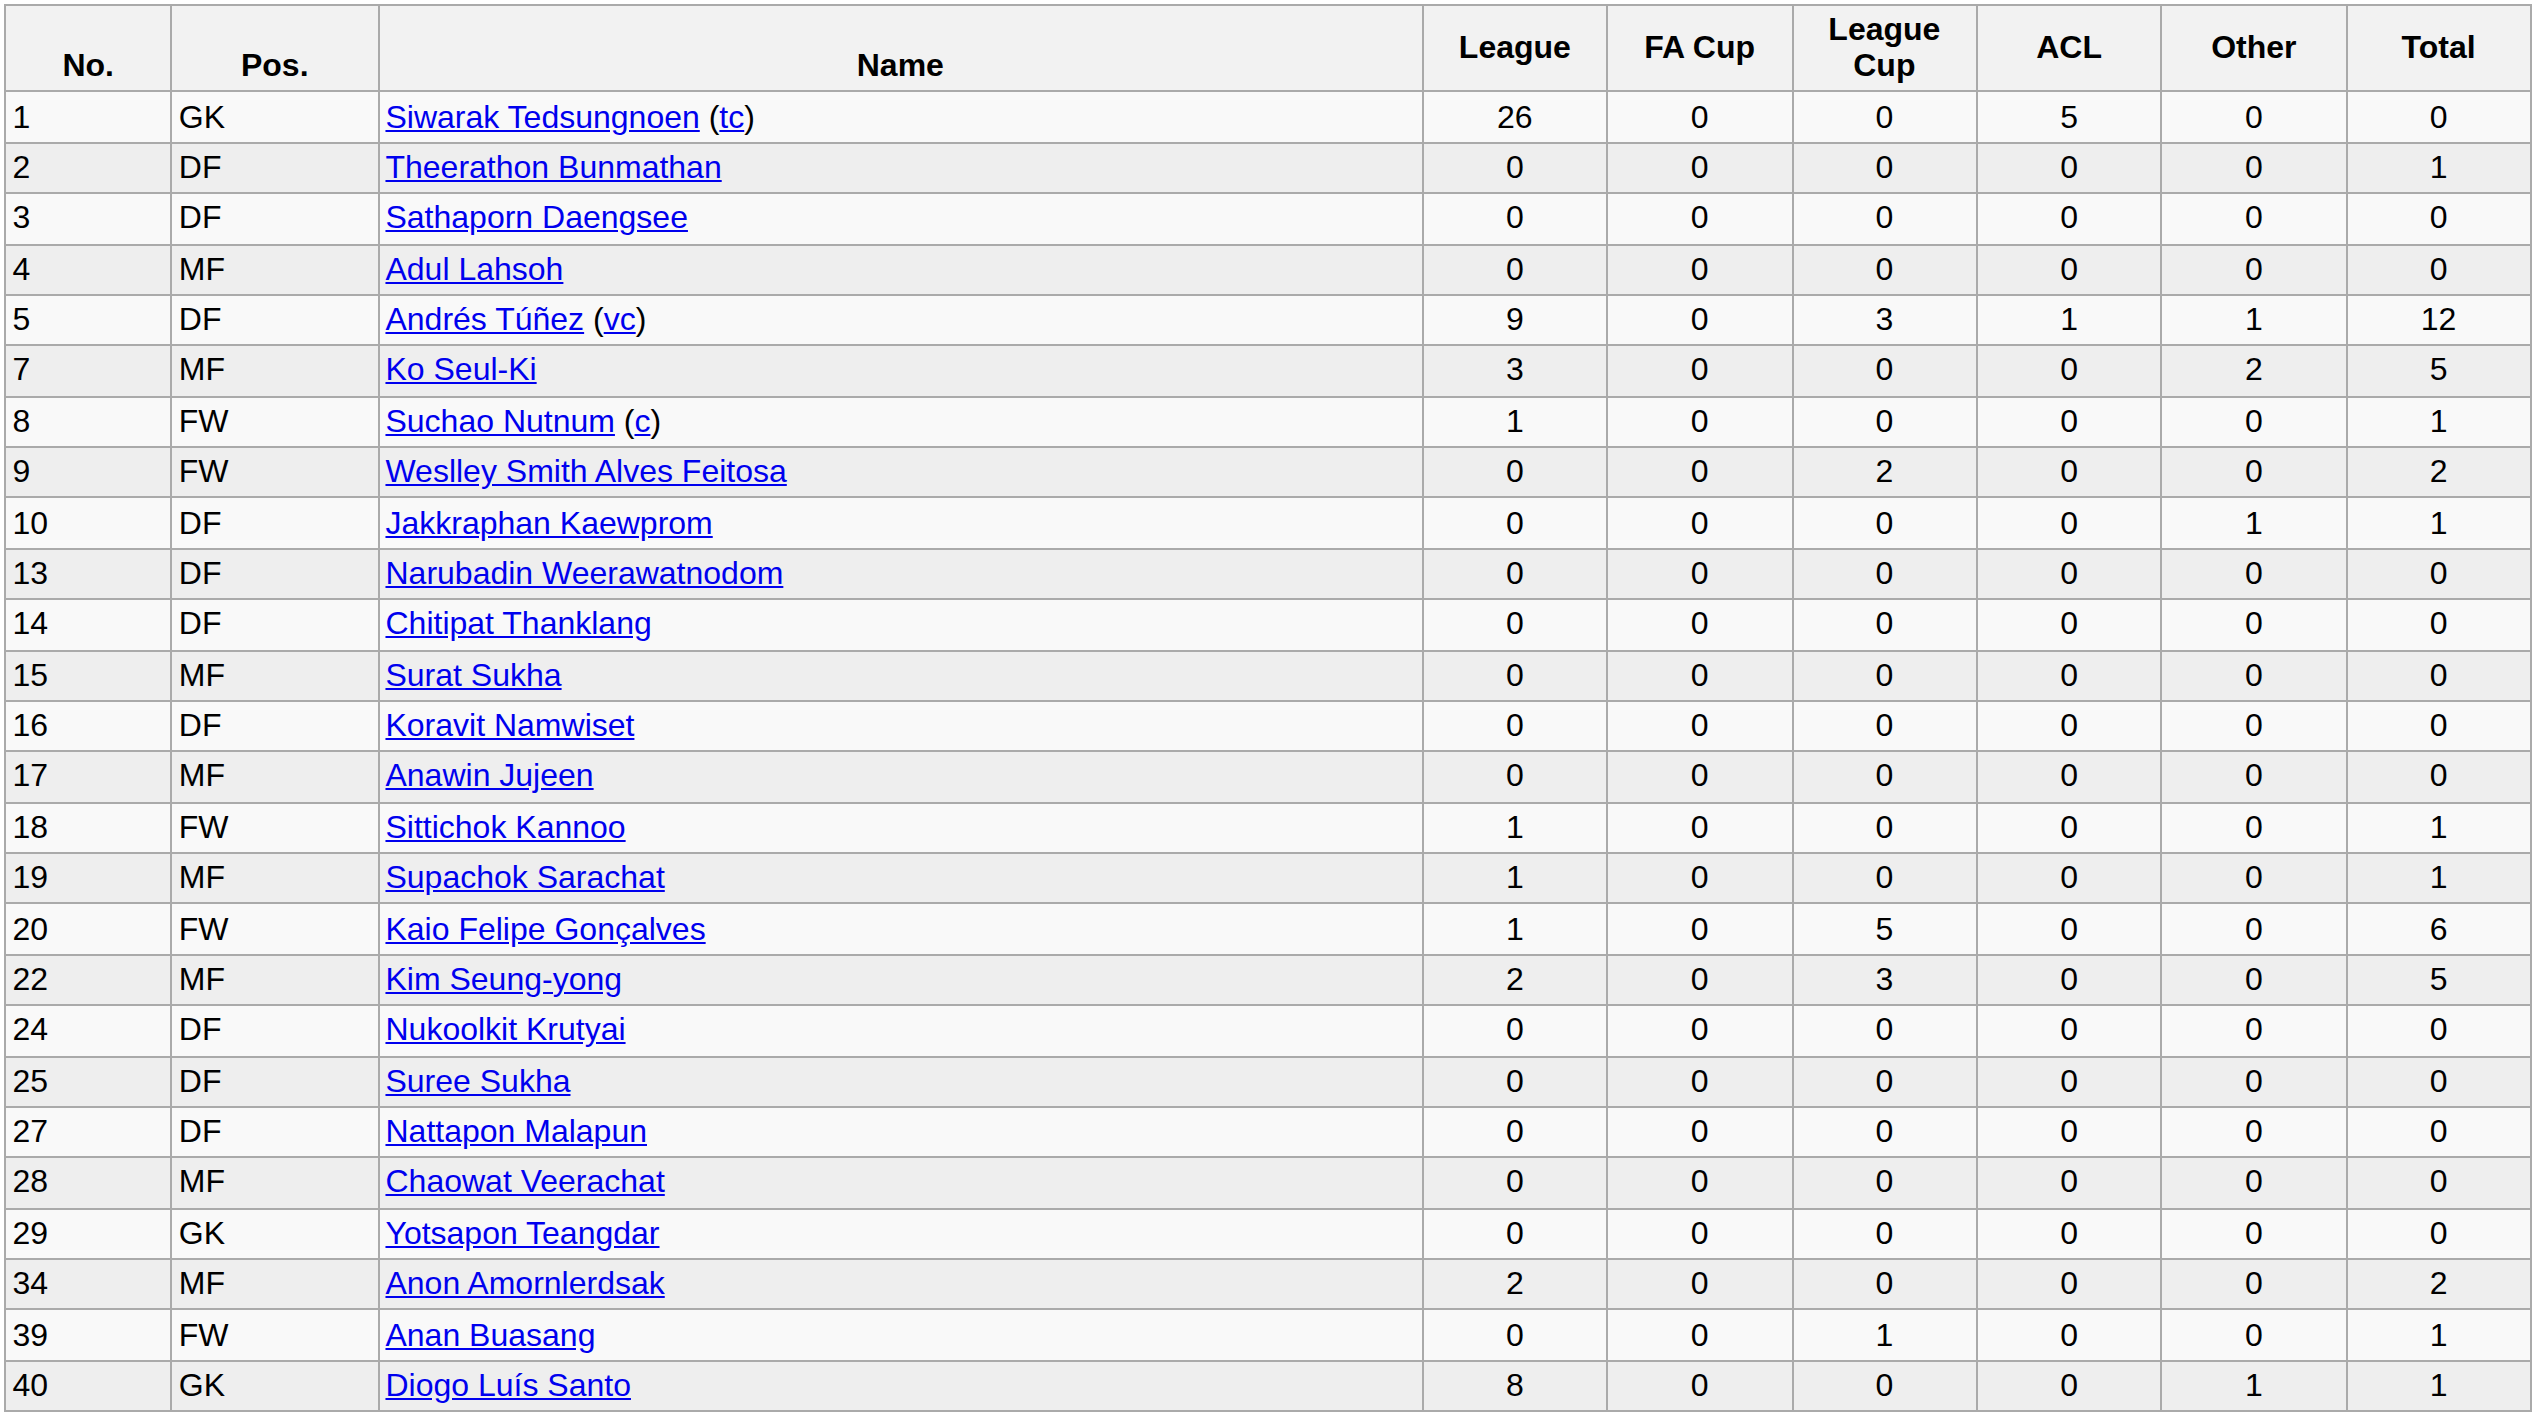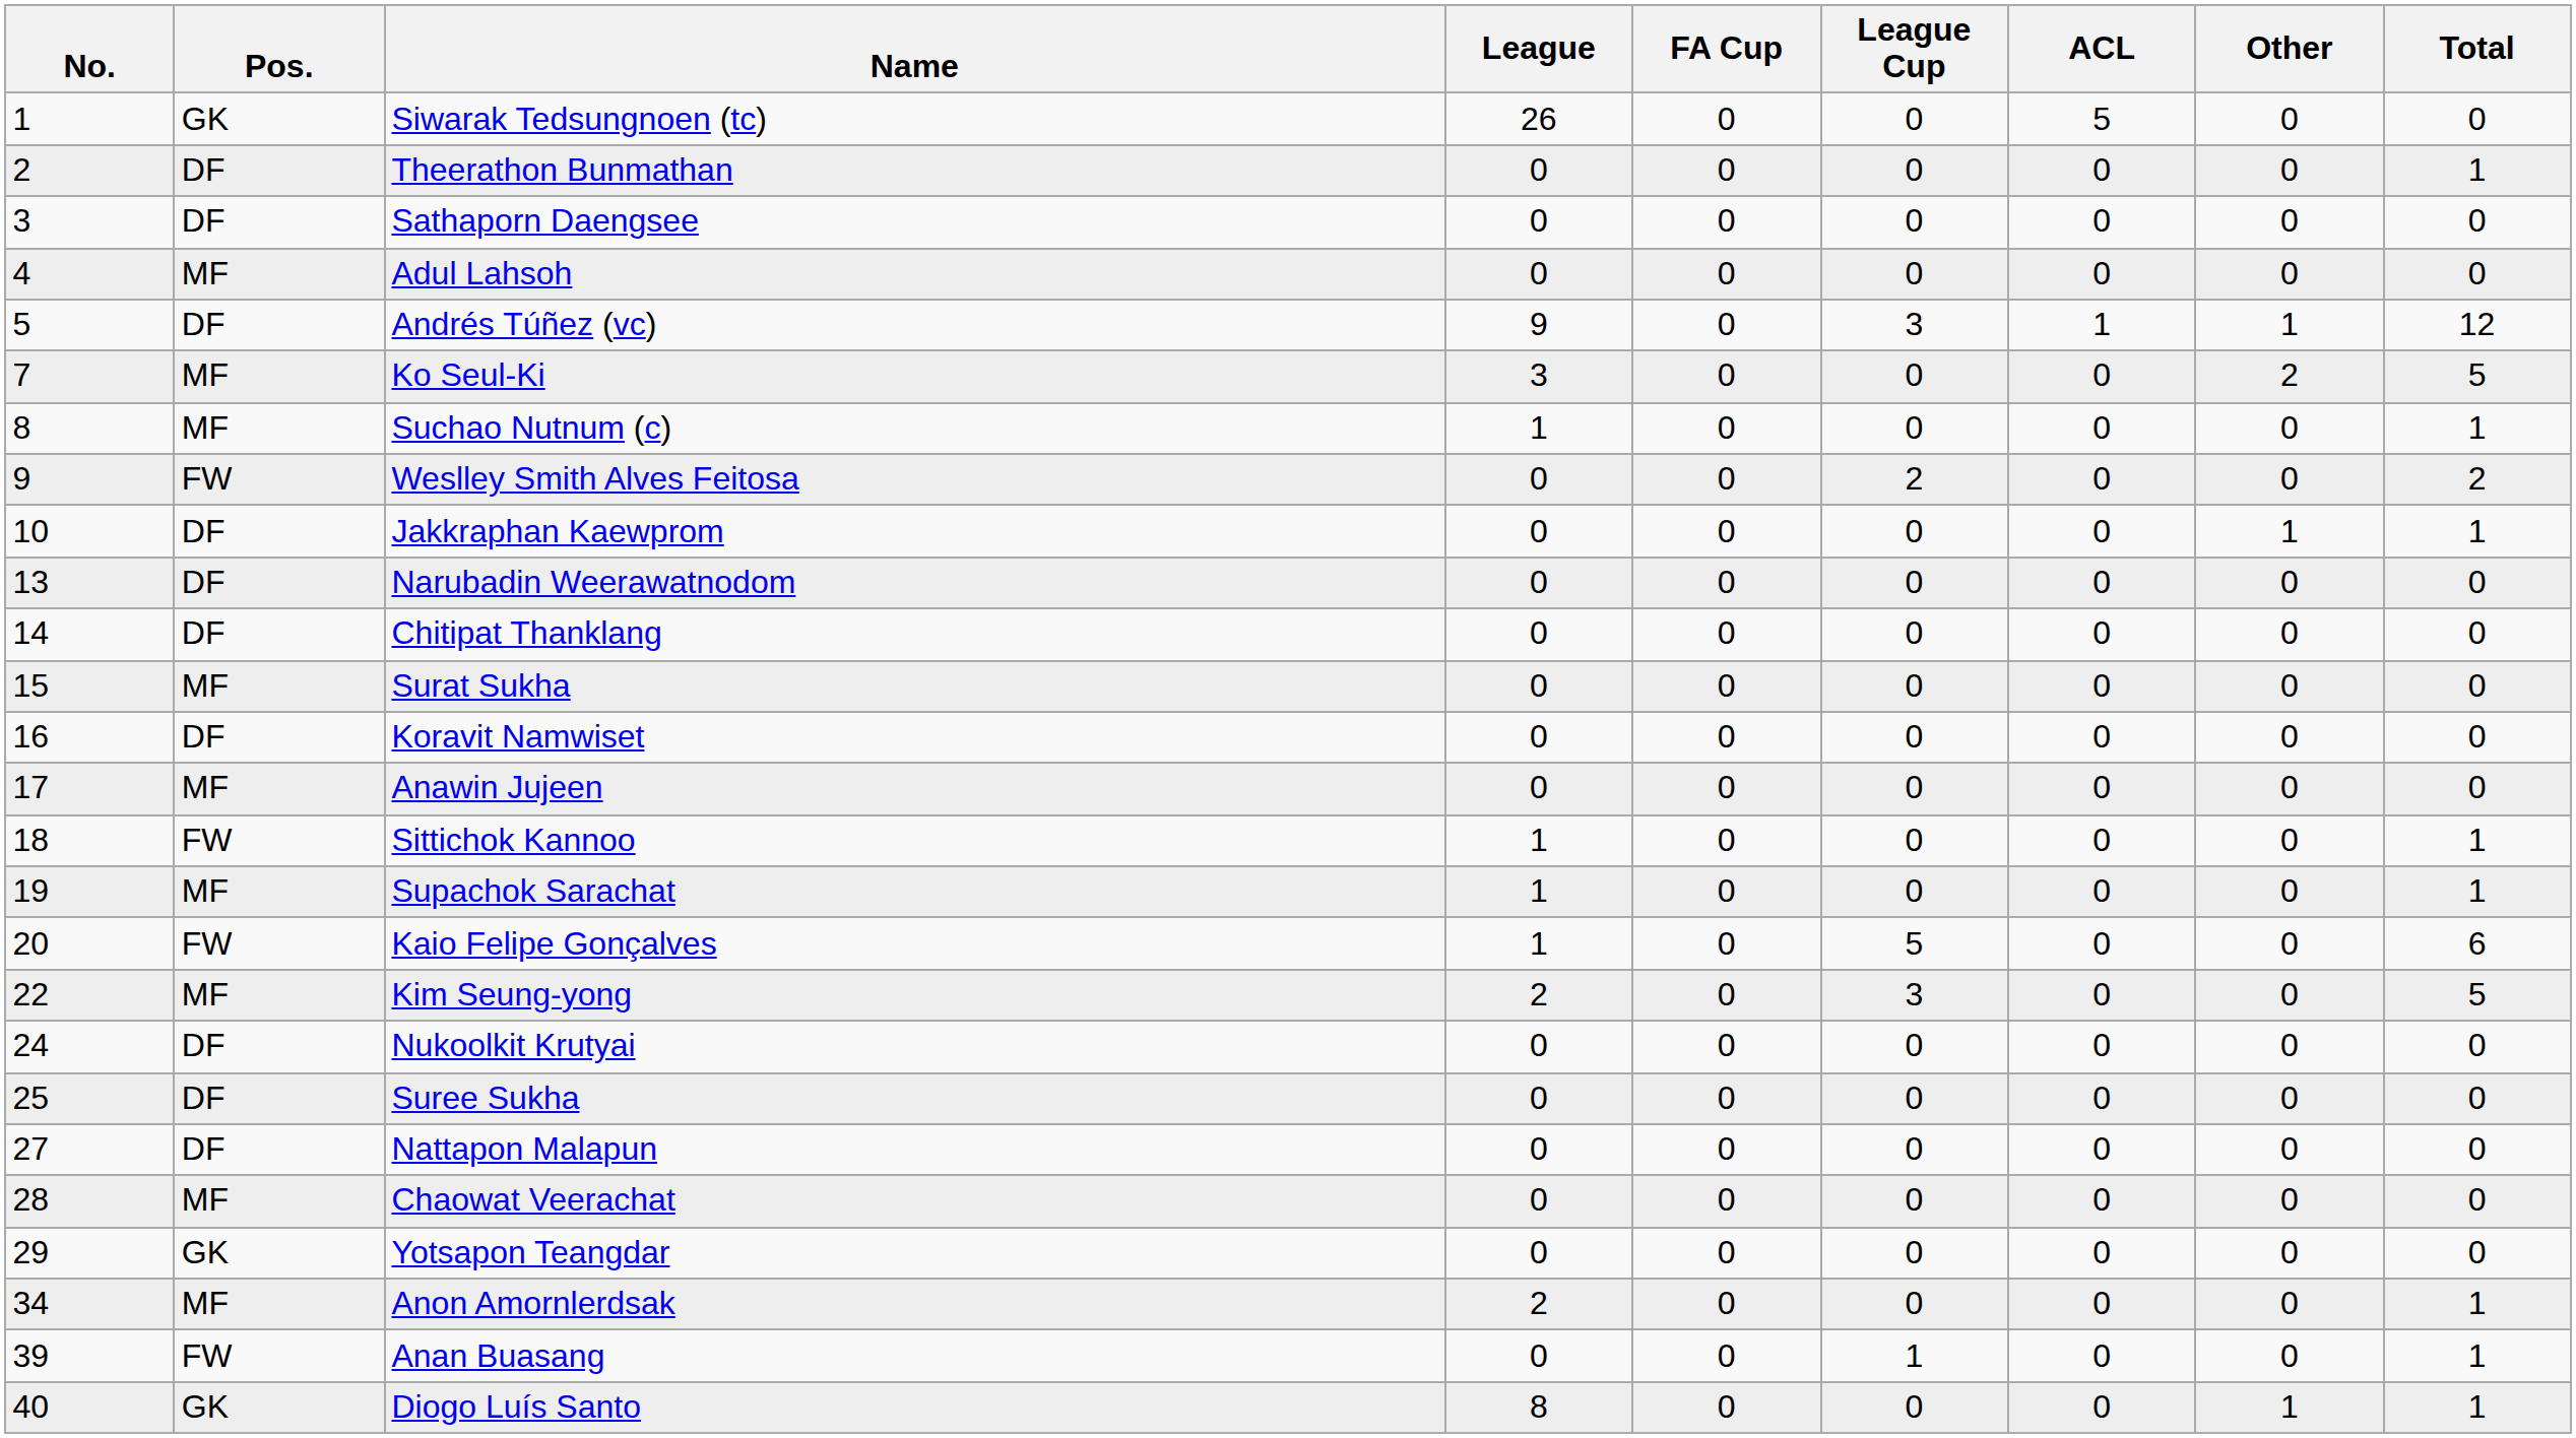 <table width=100% class="wikitable" style="text-align:center">
 <tr>
 <th rowspan="1" valign="bottom">No.</th>
 <th rowspan="1" valign="bottom">Pos.</th>
 <th rowspan="1" valign="bottom">Name</th>
 <th rowspan="1" width="85">League</th>
 <th rowspan="1" width="85">FA Cup</th>
 <th rowspan="1" width="85">League Cup</th>
 <th rowspan="1" width="85">ACL</th>
 <th rowspan="1" width="85">Other</th>
 <th rowspan="1" width="85">Total</th>
 </tr>
 <tr>
 <td align="left">1</td>
 <td align="left">GK</td>
 <td align="left"> <a href='#'>Siwarak Tedsungnoen</a> (<a href='#'>tc</a>)</td>
 <td>26</td>
 <td>0</td>
 <td>0</td>
 <td>5</td>
 <td>0</td>
 <td>0</td>
 </tr>
 <tr style="background:#EEEEEE;">
 <td align="left">2</td>
 <td align="left">DF</td>
 <td align="left"> <a href='#'>Theerathon Bunmathan</a></td>
 <td>0</td>
 <td>0</td>
 <td>0</td>
 <td>0</td>
 <td>0</td>
 <td>1</td>
 </tr>
 <tr>
 <td align="left">3</td>
 <td align="left">DF</td>
 <td align="left"> <a href='#'>Sathaporn Daengsee</a></td>
 <td>0</td>
 <td>0</td>
 <td>0</td>
 <td>0</td>
 <td>0</td>
 <td>0</td>
 </tr>
 <tr style="background:#EEEEEE;">
 <td align="left">4</td>
 <td align="left">MF</td>
 <td align="left"> <a href='#'>Adul Lahsoh</a></td>
 <td>0</td>
 <td>0</td>
 <td>0</td>
 <td>0</td>
 <td>0</td>
 <td>0</td>
 </tr>
 <tr>
 <td align="left">5</td>
 <td align="left">DF</td>
 <td align="left"> <a href='#'>Andrés Túñez</a> (<a href='#'>vc</a>)</td>
 <td>9</td>
 <td>0</td>
 <td>3</td>
 <td>1</td>
 <td>1</td>
 <td>12</td>
 </tr>
 <tr style="background:#EEEEEE;">
 <td align="left">7</td>
 <td align="left">MF</td>
 <td align="left"> <a href='#'>Ko Seul-Ki</a></td>
 <td>3</td>
 <td>0</td>
 <td>0</td>
 <td>0</td>
 <td>2</td>
 <td>5</td>
 </tr>
 <tr>
 <td align="left">8</td>
-<td align="left">FW</td>
+<td align="left">MF</td>
 <td align="left"> <a href='#'>Suchao Nutnum</a> (<a href='#'>c</a>)</td>
 <td>1</td>
 <td>0</td>
 <td>0</td>
 <td>0</td>
 <td>0</td>
 <td>1</td>
 </tr>
 <tr style="background:#EEEEEE;">
 <td align="left">9</td>
 <td align="left">FW</td>
 <td align="left"> <a href='#'>Weslley Smith Alves Feitosa</a></td>
 <td>0</td>
 <td>0</td>
 <td>2</td>
 <td>0</td>
 <td>0</td>
 <td>2</td>
 </tr>
 <tr>
 <td align="left">10</td>
 <td align="left">DF</td>
 <td align="left"> <a href='#'>Jakkraphan Kaewprom</a></td>
 <td>0</td>
 <td>0</td>
 <td>0</td>
 <td>0</td>
 <td>1</td>
 <td>1</td>
 </tr>
 <tr style="background:#EEEEEE;">
 <td align="left">13</td>
 <td align="left">DF</td>
 <td align="left"> <a href='#'>Narubadin Weerawatnodom</a></td>
 <td>0</td>
 <td>0</td>
 <td>0</td>
 <td>0</td>
 <td>0</td>
 <td>0</td>
 </tr>
 <tr>
 <td align="left">14</td>
 <td align="left">DF</td>
 <td align="left"> <a href='#'>Chitipat Thanklang</a></td>
 <td>0</td>
 <td>0</td>
 <td>0</td>
 <td>0</td>
 <td>0</td>
 <td>0</td>
 </tr>
 <tr style="background:#EEEEEE;">
 <td align="left">15</td>
 <td align="left">MF</td>
 <td align="left"> <a href='#'>Surat Sukha</a></td>
 <td>0</td>
 <td>0</td>
 <td>0</td>
 <td>0</td>
 <td>0</td>
 <td>0</td>
 </tr>
 <tr>
 <td align="left">16</td>
 <td align="left">DF</td>
 <td align="left"> <a href='#'>Koravit Namwiset</a></td>
 <td>0</td>
 <td>0</td>
 <td>0</td>
 <td>0</td>
 <td>0</td>
 <td>0</td>
 </tr>
 <tr style="background:#EEEEEE;">
 <td align="left">17</td>
 <td align="left">MF</td>
 <td align="left"> <a href='#'>Anawin Jujeen</a></td>
 <td>0</td>
 <td>0</td>
 <td>0</td>
 <td>0</td>
 <td>0</td>
 <td>0</td>
 </tr>
 <tr>
 <td align="left">18</td>
 <td align="left">FW</td>
 <td align="left"> <a href='#'>Sittichok Kannoo</a></td>
 <td>1</td>
 <td>0</td>
 <td>0</td>
 <td>0</td>
 <td>0</td>
 <td>1</td>
 </tr>
 <tr style="background:#EEEEEE;">
 <td align="left">19</td>
 <td align="left">MF</td>
 <td align="left"> <a href='#'>Supachok Sarachat</a></td>
 <td>1</td>
 <td>0</td>
 <td>0</td>
 <td>0</td>
 <td>0</td>
 <td>1</td>
 </tr>
 <tr>
 <td align="left">20</td>
 <td align="left">FW</td>
 <td align="left"> <a href='#'>Kaio Felipe Gonçalves</a></td>
 <td>1</td>
 <td>0</td>
 <td>5</td>
 <td>0</td>
 <td>0</td>
 <td>6</td>
 </tr>
 <tr style="background:#EEEEEE;">
 <td align="left">22</td>
 <td align="left">MF</td>
 <td align="left"> <a href='#'>Kim Seung-yong</a></td>
 <td>2</td>
 <td>0</td>
 <td>3</td>
 <td>0</td>
 <td>0</td>
 <td>5</td>
 </tr>
 <tr>
 <td align="left">24</td>
 <td align="left">DF</td>
 <td align="left"> <a href='#'>Nukoolkit Krutyai</a></td>
 <td>0</td>
 <td>0</td>
 <td>0</td>
 <td>0</td>
 <td>0</td>
 <td>0</td>
 </tr>
 <tr style="background:#EEEEEE;">
 <td align="left">25</td>
 <td align="left">DF</td>
 <td align="left"> <a href='#'>Suree Sukha</a></td>
 <td>0</td>
 <td>0</td>
 <td>0</td>
 <td>0</td>
 <td>0</td>
 <td>0</td>
 </tr>
 <tr>
 <td align="left">27</td>
 <td align="left">DF</td>
 <td align="left"> <a href='#'>Nattapon Malapun</a></td>
 <td>0</td>
 <td>0</td>
 <td>0</td>
 <td>0</td>
 <td>0</td>
 <td>0</td>
 </tr>
 <tr style="background:#EEEEEE;">
 <td align="left">28</td>
 <td align="left">MF</td>
 <td align="left"> <a href='#'>Chaowat Veerachat</a></td>
 <td>0</td>
 <td>0</td>
 <td>0</td>
 <td>0</td>
 <td>0</td>
 <td>0</td>
 </tr>
 <tr>
 <td align="left">29</td>
 <td align="left">GK</td>
 <td align="left"> <a href='#'>Yotsapon Teangdar</a></td>
 <td>0</td>
 <td>0</td>
 <td>0</td>
 <td>0</td>
 <td>0</td>
 <td>0</td>
 </tr>
 <tr style="background:#EEEEEE;">
 <td align="left">34</td>
 <td align="left">MF</td>
 <td align="left"> <a href='#'>Anon Amornlerdsak</a></td>
 <td>2</td>
 <td>0</td>
 <td>0</td>
 <td>0</td>
 <td>0</td>
-<td>2</td>
+<td>1</td>
 </tr>
 <tr>
 <td align="left">39</td>
 <td align="left">FW</td>
 <td align="left"> <a href='#'>Anan Buasang</a></td>
 <td>0</td>
 <td>0</td>
 <td>1</td>
 <td>0</td>
 <td>0</td>
 <td>1</td>
 </tr>
 <tr style="background:#EEEEEE;">
 <td align="left">40</td>
 <td align="left">GK</td>
 <td align="left"> <a href='#'>Diogo Luís Santo</a></td>
 <td>8</td>
 <td>0</td>
 <td>0</td>
 <td>0</td>
 <td>1</td>
 <td>1</td>
 </tr>
 </table>
